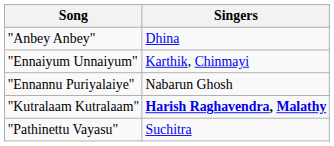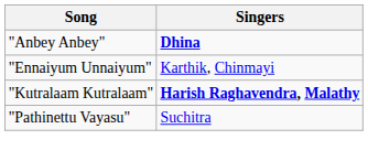 <table class="wikitable" style="font-size:95%;">
 <tr>
 <th>Song</th>
 <th>Singers</th>
 </tr>
 <tr>
 <td>"Anbey Anbey"</td>
-<td><a href='#'>Dhina</a></td>
+<td><strong><a href='#'>Dhina</a></strong></td>
 </tr>
 <tr>
 <td>"Ennaiyum Unnaiyum"</td>
 <td><a href='#'>Karthik</a>, <a href='#'>Chinmayi</a></td>
-</tr>
-<tr>
-<td>"Ennannu Puriyalaiye"</td>
-<td>Nabarun Ghosh</td>
 </tr>
 <tr>
 <td>"Kutralaam Kutralaam"</td>
 <td><strong><a href='#'>Harish Raghavendra</a>, <a href='#'>Malathy</a></strong></td>
 </tr>
 <tr>
 <td>"Pathinettu Vayasu"</td>
 <td><a href='#'>Suchitra</a></td>
 </tr>
 </table>
